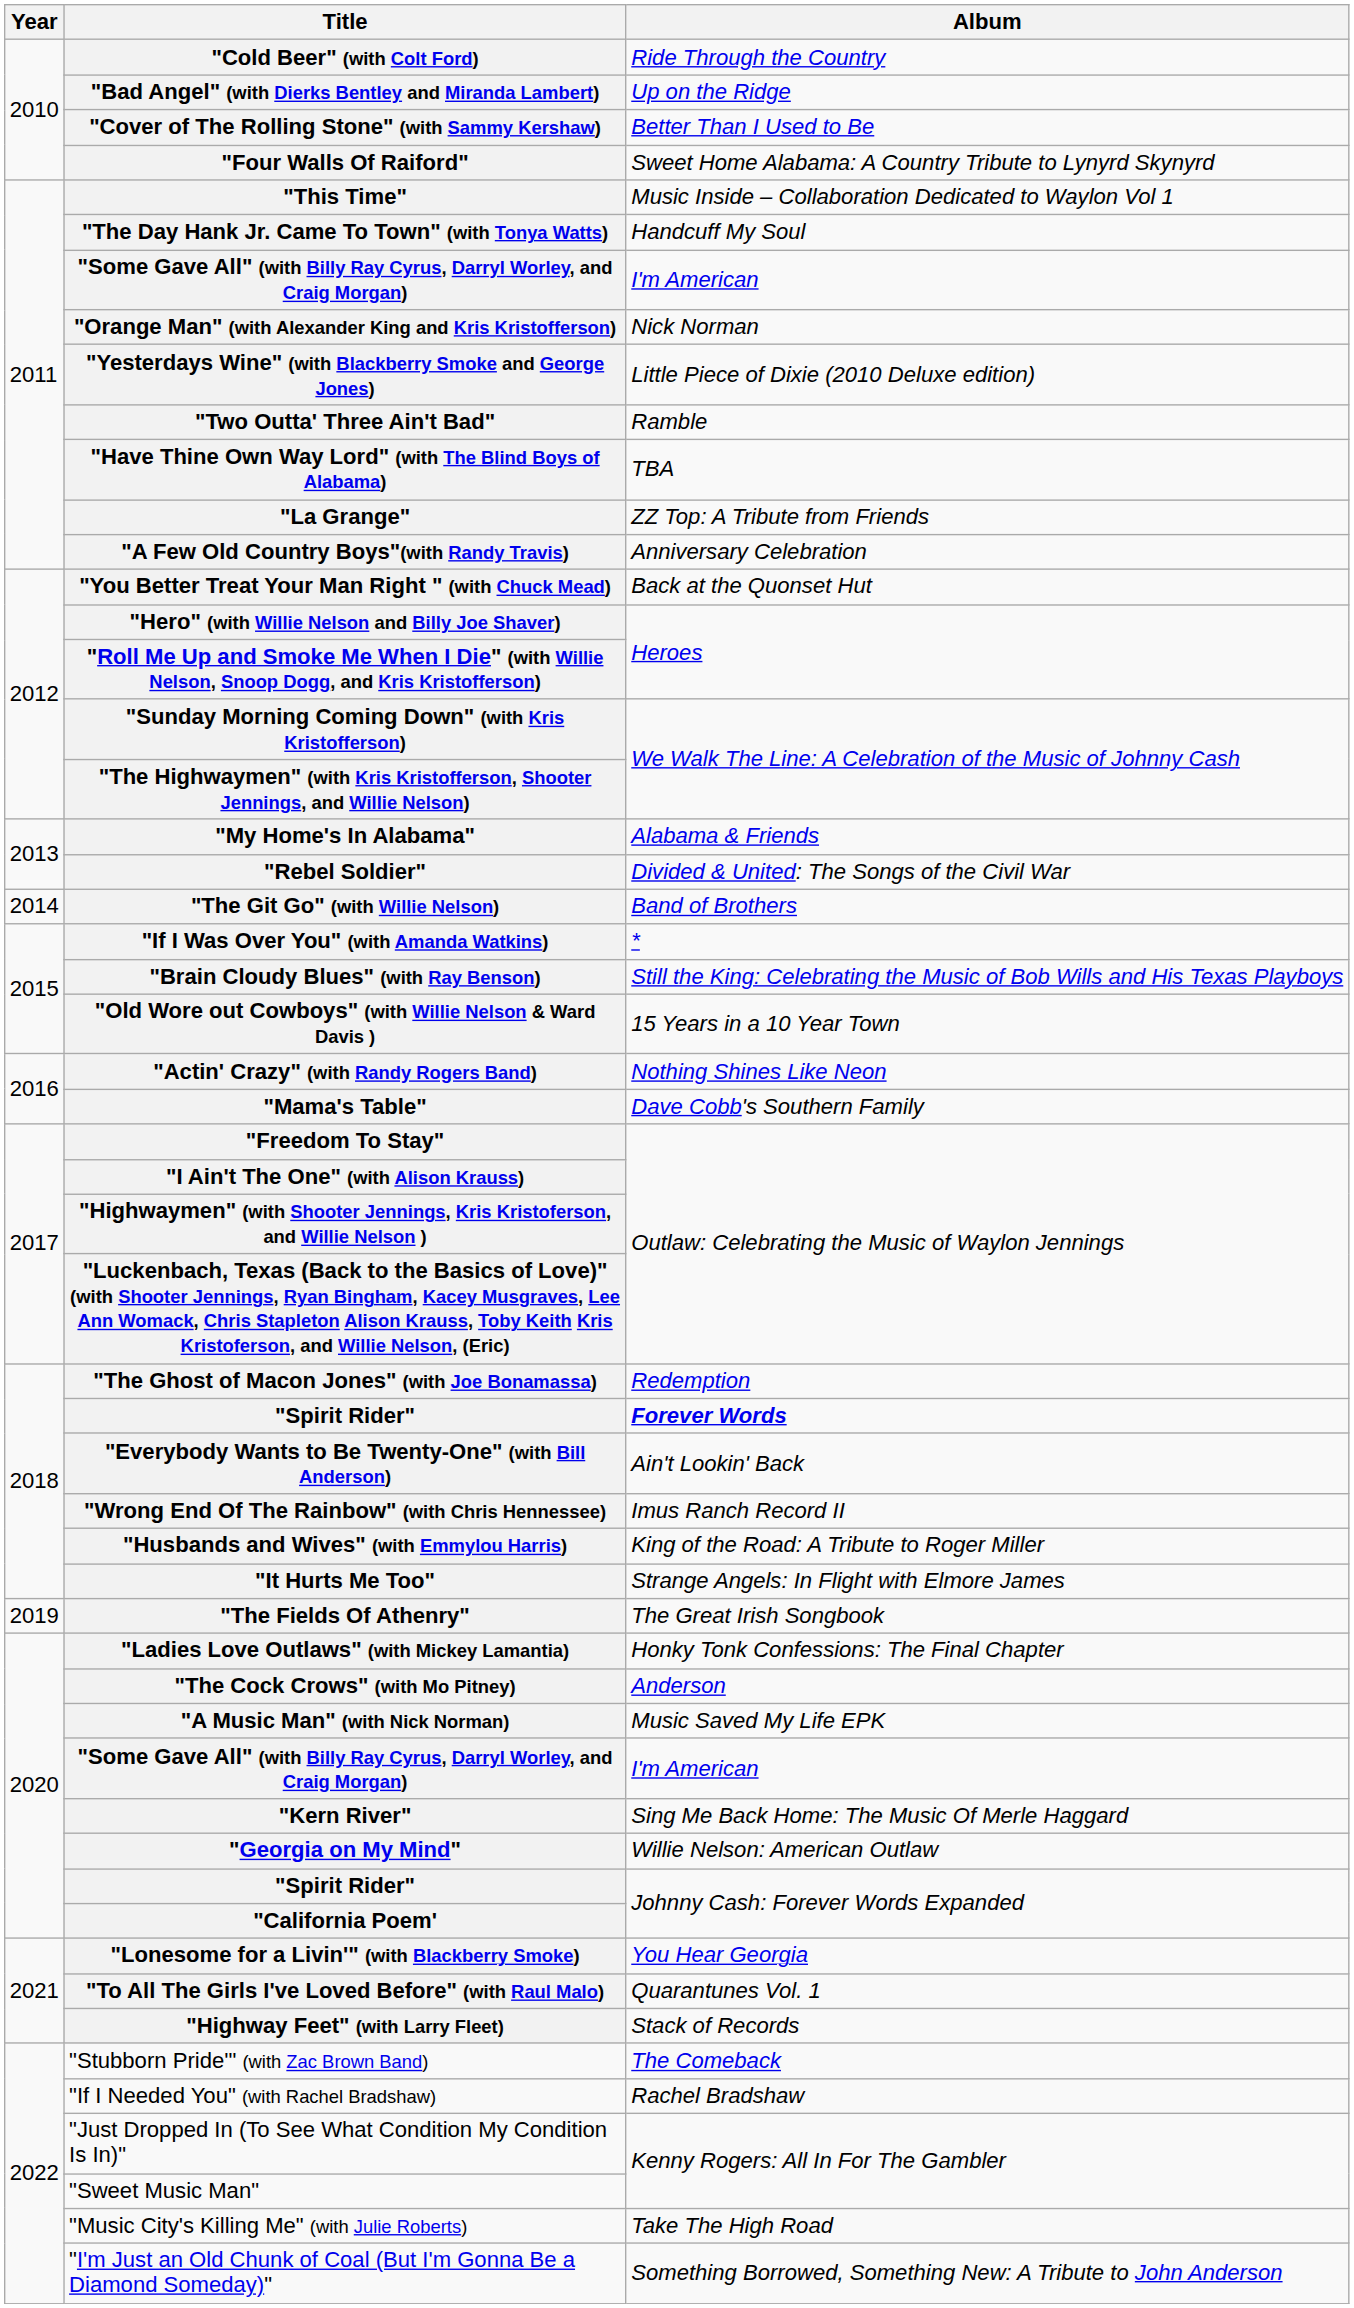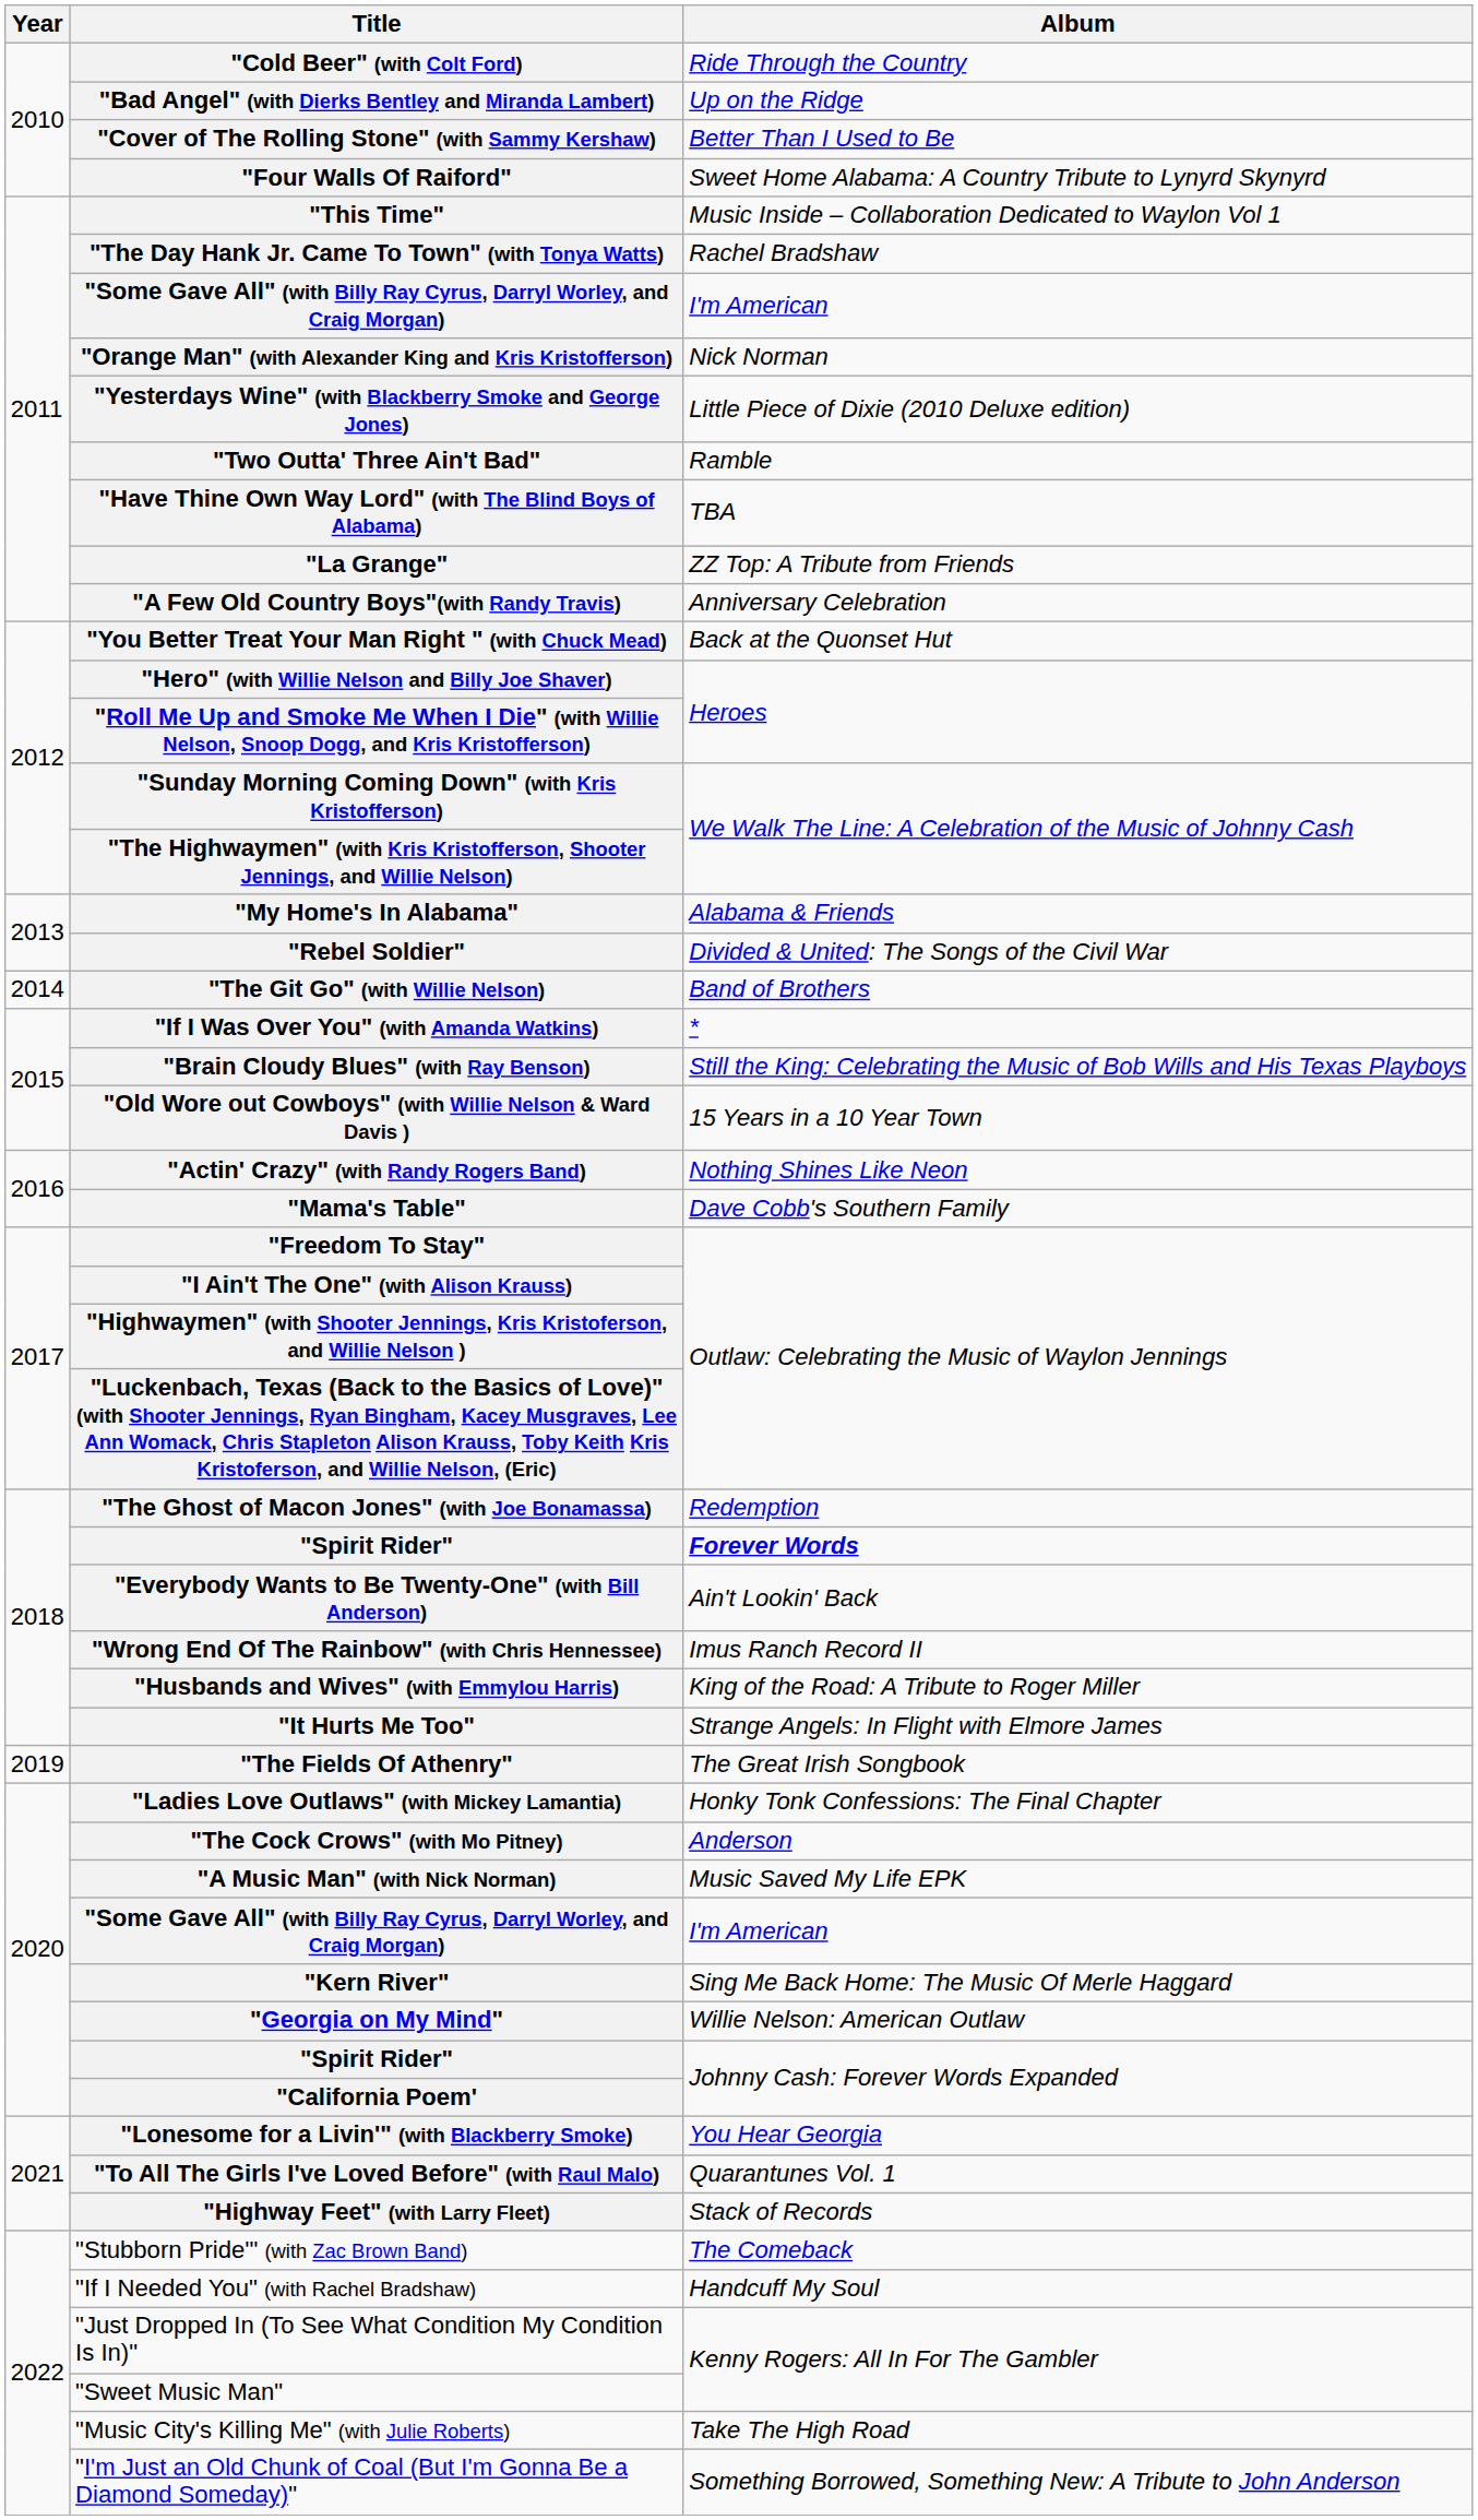 <table class="wikitable plainrowheaders">
 <tr>
 <th>Year</th>
 <th style="width:25em;">Title</th>
 <th>Album</th>
 </tr>
 <tr>
 <td rowspan="4">2010</td>
 <th scope="row">"Cold Beer" <small>(with <a href='#'>Colt Ford</a>)</small></th>
 <td><em><a href='#'>Ride Through the Country</a></em></td>
 </tr>
 <tr>
 <th scope="row">"Bad Angel" <small>(with <a href='#'>Dierks Bentley</a> and <a href='#'>Miranda Lambert</a>) </small></th>
 <td><em><a href='#'>Up on the Ridge</a></em></td>
 </tr>
 <tr>
 <th scope="row">"Cover of The Rolling Stone" <small>(with <a href='#'>Sammy Kershaw</a>)</small></th>
 <td><em><a href='#'>Better Than I Used to Be</a></em></td>
 </tr>
 <tr>
 <th scope="row">"Four Walls Of Raiford"</th>
 <td><em>Sweet Home Alabama: A Country Tribute to Lynyrd Skynyrd</em></td>
 </tr>
 <tr>
 <td rowspan="9">2011</td>
 <th scope="row">"This Time"</th>
 <td><em>Music Inside – Collaboration Dedicated to Waylon Vol 1</em></td>
 </tr>
 <tr>
 <th scope="row">"The Day Hank Jr. Came To Town" <small>(with <a href='#'>Tonya Watts</a>) </small></th>
-<td><em>Handcuff My Soul</em></td>
+<td><em>Rachel Bradshaw</em></td>
 </tr>
 <tr>
 <th scope="row">"Some Gave All" <small>(with <a href='#'>Billy Ray Cyrus</a>, <a href='#'>Darryl Worley</a>, and <a href='#'>Craig Morgan</a>)</small></th>
 <td><em><a href='#'>I'm American</a></em></td>
 </tr>
 <tr>
 <th scope="row">"Orange Man" <small>(with Alexander King and <a href='#'>Kris Kristofferson</a>)</small></th>
 <td><em>Nick Norman</em></td>
 </tr>
 <tr>
 <th scope="row">"Yesterdays Wine" <small>(with <a href='#'>Blackberry Smoke</a> and <a href='#'>George Jones</a>) </small></th>
 <td><em>Little Piece of Dixie (2010 Deluxe edition)</em></td>
 </tr>
 <tr>
 <th scope="row">"Two Outta' Three Ain't Bad"</th>
 <td><em>Ramble</em></td>
 </tr>
 <tr>
 <th scope="row">"Have Thine Own Way Lord" <small>(with <a href='#'>The Blind Boys of Alabama</a>) </small></th>
 <td><em>TBA</em></td>
 </tr>
 <tr>
 <th scope="row">"La Grange"</th>
 <td><em>ZZ Top: A Tribute from Friends</em></td>
 </tr>
 <tr>
 <th scope="row">"A Few Old Country Boys"<small>(with <a href='#'>Randy Travis</a>) </small></th>
 <td><em>Anniversary Celebration</em></td>
 </tr>
 <tr>
 <td rowspan="5">2012</td>
 <th scope="row">"You Better Treat Your Man Right " <small>(with <a href='#'>Chuck Mead</a>) </small></th>
 <td><em>Back at the Quonset Hut</em></td>
 </tr>
 <tr>
 <th scope="row">"Hero" <small>(with <a href='#'>Willie Nelson</a> and <a href='#'>Billy Joe Shaver</a>) </small></th>
 <td rowspan="2"><a href='#'><em>Heroes</em></a></td>
 </tr>
 <tr>
 <th scope="row">"<a href='#'>Roll Me Up and Smoke Me When I Die</a>" <small>(with <a href='#'>Willie Nelson</a>, <a href='#'>Snoop Dogg</a>, and <a href='#'>Kris Kristofferson</a>) </small></th>
 </tr>
 <tr>
 <th scope="row">"Sunday Morning Coming Down" <small>(with <a href='#'>Kris Kristofferson</a>)</small></th>
 <td rowspan="2"><em><a href='#'>We Walk The Line: A Celebration of the Music of Johnny Cash</a></em></td>
 </tr>
 <tr>
 <th scope="row">"The Highwaymen" <small>(with <a href='#'>Kris Kristofferson</a>, <a href='#'>Shooter Jennings</a>, and <a href='#'>Willie Nelson</a>)</small></th>
 </tr>
 <tr>
 <td rowspan="2">2013</td>
 <th scope="row">"My Home's In Alabama"</th>
 <td><em><a href='#'>Alabama & Friends</a></em></td>
 </tr>
 <tr>
 <th scope="row">"Rebel Soldier"</th>
 <td><em><a href='#'>Divided & United</a>: The Songs of the Civil War</em></td>
 </tr>
 <tr>
 <td scope="row">2014</td>
 <th scope="row">"The Git Go" <small>(with <a href='#'>Willie Nelson</a>)</small></th>
 <td><em><a href='#'>Band of Brothers</a></em></td>
 </tr>
 <tr>
 <td rowspan="3">2015</td>
 <th scope="row">"If I Was Over You" <small>(with <a href='#'>Amanda Watkins</a>)</small></th>
 <td><em><a href='#'>*</a></em></td>
 </tr>
 <tr>
 <th scope="row">"Brain Cloudy Blues" <small>(with <a href='#'>Ray Benson</a>)</small></th>
 <td><em><a href='#'>Still the King: Celebrating the Music of Bob Wills and His Texas Playboys</a></em></td>
 </tr>
 <tr>
 <th scope="row">"Old Wore out Cowboys" <small>(with <a href='#'>Willie Nelson</a> & Ward Davis )</small></th>
 <td><em>15 Years in a 10 Year Town</em></td>
 </tr>
 <tr>
 <td rowspan="2">2016</td>
 <th scope="row">"Actin' Crazy" <small>(with <a href='#'>Randy Rogers Band</a>)</small></th>
 <td><em><a href='#'>Nothing Shines Like Neon</a></em></td>
 </tr>
 <tr>
 <th scope="row">"Mama's Table"</th>
 <td><em><a href='#'>Dave Cobb</a>'s Southern Family</em></td>
 </tr>
 <tr>
 <td rowspan="4">2017</td>
 <th scope="row">"Freedom To Stay"</th>
 <td rowspan="4"><em>Outlaw: Celebrating the Music of Waylon Jennings</em></td>
 </tr>
 <tr>
 <th scope="row">"I Ain't The One" <small>(with <a href='#'>Alison Krauss</a>)</small></th>
 </tr>
 <tr>
 <th scope="row">"Highwaymen" <small>(with <a href='#'>Shooter Jennings</a>, <a href='#'>Kris Kristoferson</a>, and <a href='#'>Willie Nelson</a> )</small></th>
 </tr>
 <tr>
 <th scope="row">"Luckenbach, Texas (Back to the Basics of Love)" <small>(with <a href='#'>Shooter Jennings</a>, <a href='#'>Ryan Bingham</a>, <a href='#'>Kacey Musgraves</a>, <a href='#'>Lee Ann Womack</a>, <a href='#'>Chris Stapleton</a> <a href='#'>Alison Krauss</a>, <a href='#'>Toby Keith</a> <a href='#'>Kris Kristoferson</a>, and <a href='#'>Willie Nelson</a>, (Eric)</small></th>
 </tr>
 <tr>
 <td rowspan="6">2018</td>
 <th scope="row">"The Ghost of Macon Jones" <small>(with <a href='#'>Joe Bonamassa</a>)</small></th>
 <td><em><a href='#'>Redemption</a></em></td>
 </tr>
 <tr>
 <th scope="row">"Spirit Rider"</th>
 <td><strong><em><a href='#'>Forever Words</a></em></strong></td>
 </tr>
 <tr>
 <th scope="row">"Everybody Wants to Be Twenty-One" <small>(with <a href='#'>Bill Anderson</a>)</small></th>
 <td><em>Ain't Lookin' Back</em></td>
 </tr>
 <tr>
 <th scope="row">"Wrong End Of The Rainbow" <small>(with Chris Hennessee)</small></th>
 <td><em>Imus Ranch Record II</em></td>
 </tr>
 <tr>
 <th scope="row">"Husbands and Wives" <small>(with <a href='#'>Emmylou Harris</a>)</small></th>
 <td><em>King of the Road: A Tribute to Roger Miller</em></td>
 </tr>
 <tr>
 <th scope="row">"It Hurts Me Too"</th>
 <td><em>Strange Angels: In Flight with Elmore James</em></td>
 </tr>
 <tr>
 <td scope="row">2019</td>
 <th scope="row">"The Fields Of Athenry"</th>
 <td><em>The Great Irish Songbook</em></td>
 </tr>
 <tr>
 <td rowspan="8">2020</td>
 <th scope="row">"Ladies Love Outlaws" <small>(with Mickey Lamantia)</small></th>
 <td><em>Honky Tonk Confessions: The Final Chapter</em></td>
 </tr>
 <tr>
 <th scope="row">"The Cock Crows" <small>(with Mo Pitney) </small></th>
 <td><em><a href='#'>Anderson</a></em></td>
 </tr>
 <tr>
 <th scope="row">"A Music Man" <small>(with Nick Norman) </small></th>
 <td><em>Music Saved My Life EPK</em></td>
 </tr>
 <tr>
 <th scope="row">"Some Gave All" <small>(with <a href='#'>Billy Ray Cyrus</a>, <a href='#'>Darryl Worley</a>, and <a href='#'>Craig Morgan</a>)</small></th>
 <td><em><a href='#'>I'm American</a></em></td>
 </tr>
 <tr>
 <th scope="row">"Kern River"</th>
 <td><em>Sing Me Back Home: The Music Of Merle Haggard </em></td>
 </tr>
 <tr>
 <th scope="row">"<a href='#'>Georgia on My Mind</a>"</th>
 <td><em>Willie Nelson: American Outlaw</em></td>
 </tr>
 <tr>
 <th scope="row">"Spirit Rider"</th>
 <td rowspan="2"><em>Johnny Cash: Forever Words Expanded</em></td>
 </tr>
 <tr>
 <th scope="row">"California Poem'</th>
 </tr>
 <tr>
 <td rowspan="3">2021</td>
 <th scope="row">"Lonesome for a Livin'" <small>(with <a href='#'>Blackberry Smoke</a>)</small></th>
 <td><em><a href='#'>You Hear Georgia</a></em></td>
 </tr>
 <tr>
 <th scope="row">"To All The Girls I've Loved Before" <small>(with <a href='#'>Raul Malo</a>) </small></th>
 <td><em>Quarantunes Vol. 1</em></td>
 </tr>
 <tr>
 <th scope="row">"Highway Feet" <small>(with Larry Fleet) </small></th>
 <td><em>Stack of Records</em></td>
 </tr>
 <tr>
 <td rowspan="6">2022</td>
 <td>"Stubborn Pride'" <small>(with <a href='#'>Zac Brown Band</a>)</small></td>
 <td><em><a href='#'>The Comeback</a></em></td>
 </tr>
 <tr>
 <td>"If I Needed You" <small>(with Rachel Bradshaw)</small></td>
-<td><em>Rachel Bradshaw</em></td>
+<td><em>Handcuff My Soul</em></td>
 </tr>
 <tr>
 <td>"Just Dropped In (To See What Condition My Condition Is In)"</td>
 <td rowspan="2"><em>Kenny Rogers: All In For The Gambler </em></td>
 </tr>
 <tr>
 <td>"Sweet Music Man"</td>
 </tr>
 <tr>
 <td>"Music City's Killing Me" <small>(with <a href='#'>Julie Roberts</a>)</small></td>
 <td><em>Take The High Road</em></td>
 </tr>
 <tr>
 <td>"<a href='#'>I'm Just an Old Chunk of Coal (But I'm Gonna Be a Diamond Someday)</a>"</td>
 <td><em>Something Borrowed, Something New: A Tribute to <a href='#'>John Anderson</a></em></td>
 </tr>
 </table>
